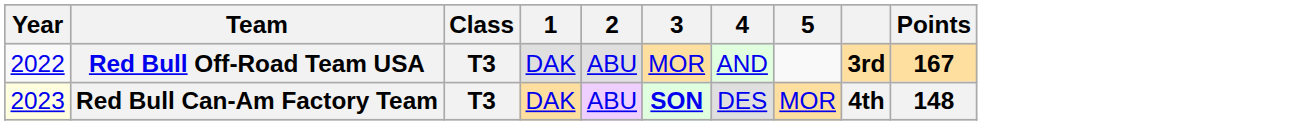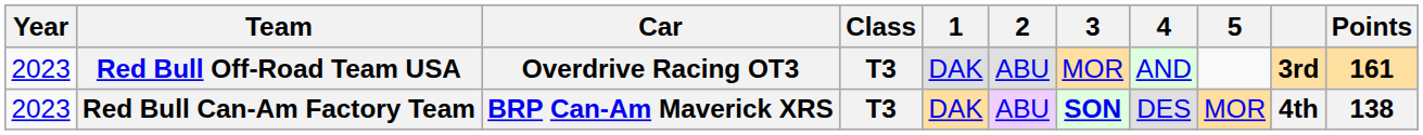 <table class="wikitable" style="text-align:center; font-size:90%">
 <tr>
 <th>Year</th>
 <th>Team</th>
+<th>Car</th>
 <th>Class</th>
 <th>1</th>
 <th>2</th>
 <th>3</th>
 <th>4</th>
 <th>5</th>
 <th></th>
 <th>Points</th>
 </tr>
 <tr>
-<td><a href='#'>2022</a></td>
+<td><a href='#'>2023</a></td>
 <th><a href='#'>Red Bull</a> Off-Road Team USA</th>
+<th>Overdrive Racing OT3</th>
 <th>T3</th>
 <td style="background:#DFDFDF;"><a href='#'>DAK</a><br></td>
 <td style="background:#DFDFDF;"><a href='#'>ABU</a><br></td>
 <td style="background:#FFDF9F;"><a href='#'>MOR</a><br></td>
 <td style="background:#DFFFDF;"><a href='#'>AND</a><br></td>
 <td></td>
 <th style="background:#FFDF9F;">3rd</th>
-<th style="background:#FFDF9F;">167</th>
+<th style="background:#FFDF9F;">161</th>
 </tr>
 <tr>
-<td style="background: lightyellow;"><a href='#'>2023</a></td>
+<td><a href='#'>2023</a></td>
 <th>Red Bull Can-Am Factory Team</th>
+<th><a href='#'>BRP</a> <a href='#'>Can-Am</a> Maverick XRS</th>
 <th>T3</th>
 <td style="background:#FFDF9F;"><a href='#'>DAK</a><br></td>
 <td style="background:#EFCFFF;"><a href='#'>ABU</a><br></td>
 <td style="background:#DFFFDF;"><strong><a href='#'>SON</a><br></strong></td>
 <td style="background:#DFDFDF;"><a href='#'>DES</a><br></td>
 <td style="background:#FFDF9F;"><a href='#'>MOR</a><br></td>
 <th>4th</th>
-<th>148</th>
+<th>138</th>
 </tr>
 </table>
